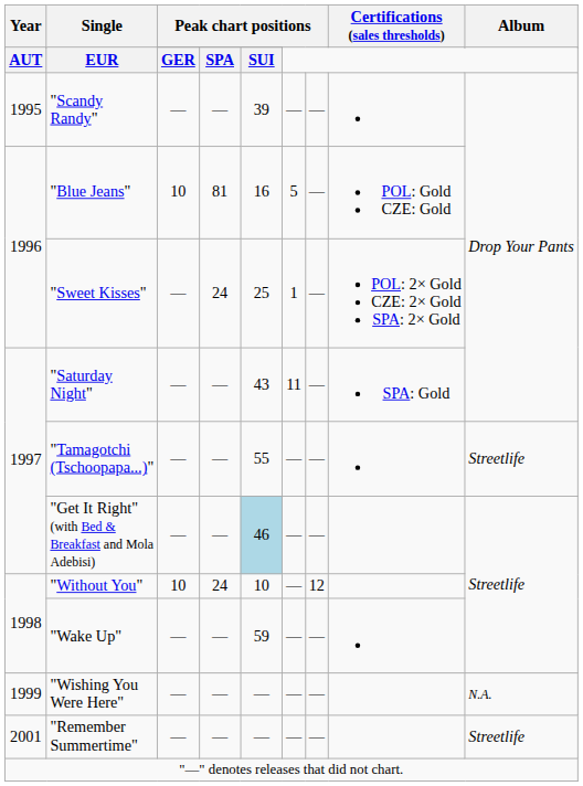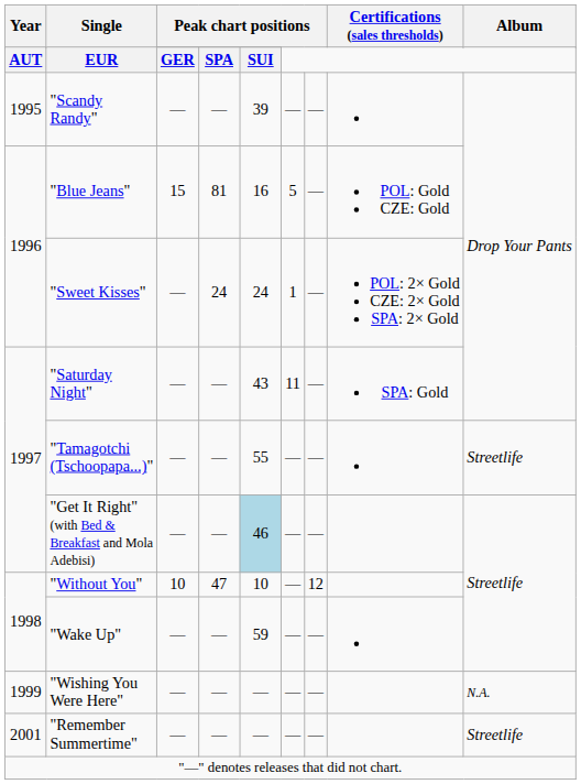 <table class="wikitable" style="text-align:center;">
 <tr>
 <th rowspan="2">Year</th>
 <th rowspan="2">Single</th>
 <th colspan="5">Peak chart positions</th>
 <th rowspan="2"><a href='#'>Certifications</a><br><small>(<a href='#'>sales thresholds</a>)</small></th>
 <th rowspan="2">Album</th>
 </tr>
 <tr style="font-size:smaller;">
 </tr>
 <tr>
 <th width="35"><a href='#'>AUT</a><br></th>
 <th width="35"><a href='#'>EUR</a></th>
 <th width="35"><a href='#'>GER</a><br></th>
 <th width="35"><a href='#'>SPA</a><br></th>
 <th width="35"><a href='#'>SUI</a><br></th>
 </tr>
 <tr>
 <td>1995</td>
 <td align="left">"<a href='#'>Scandy Randy</a>"</td>
 <td>—</td>
 <td>—</td>
 <td>39</td>
 <td>—</td>
 <td>—</td>
 <td><br><ul><li></li></ul></td>
 <td align="left" rowspan="4"><em>Drop Your Pants</em></td>
 </tr>
 <tr>
 <td rowspan="2">1996</td>
 <td align="left">"<a href='#'>Blue Jeans</a>"</td>
-<td>10</td>
+<td>15</td>
 <td>81</td>
 <td>16</td>
 <td>5</td>
 <td>—</td>
 <td><br><ul><li><a href='#'>POL</a>: Gold</li><li>CZE: Gold</li></ul></td>
 </tr>
 <tr>
 <td align="left">"<a href='#'>Sweet Kisses</a>"</td>
 <td>—</td>
 <td>24</td>
-<td>25</td>
+<td>24</td>
 <td>1</td>
 <td>—</td>
 <td><br><ul><li><a href='#'>POL</a>: 2× Gold</li><li>CZE: 2× Gold</li><li><a href='#'>SPA</a>: 2× Gold</li></ul></td>
 </tr>
 <tr>
 <td rowspan="3">1997</td>
 <td align="left">"<a href='#'>Saturday Night</a>"</td>
 <td>—</td>
 <td>—</td>
 <td>43</td>
 <td>11</td>
 <td>—</td>
 <td><br><ul><li><a href='#'>SPA</a>: Gold</li></ul></td>
 </tr>
 <tr>
 <td align="left">"<a href='#'>Tamagotchi (Tschoopapa...)</a>"</td>
 <td>—</td>
 <td>—</td>
 <td>55</td>
 <td>—</td>
 <td>—</td>
 <td><br><ul><li></li></ul></td>
 <td align="left"><em>Streetlife</em></td>
 </tr>
 <tr>
 <td align="left">"Get It Right" <small>(with <a href='#'>Bed & Breakfast</a> and Mola Adebisi)</small></td>
 <td>—</td>
 <td>—</td>
 <td style="background: lightblue;">46</td>
 <td>—</td>
 <td>—</td>
 <td></td>
 <td align="left" rowspan="3"><em>Streetlife</em></td>
 </tr>
 <tr>
 <td rowspan="2">1998</td>
 <td align="left">"<a href='#'>Without You</a>"</td>
 <td>10</td>
-<td>24</td>
+<td>47</td>
 <td>10</td>
 <td>—</td>
 <td>12</td>
 <td></td>
 </tr>
 <tr>
 <td align="left">"Wake Up"</td>
 <td>—</td>
 <td>—</td>
 <td>59</td>
 <td>—</td>
 <td>—</td>
 <td><br><ul><li></li></ul></td>
 </tr>
 <tr>
 <td>1999</td>
 <td align="left">"Wishing You Were Here"</td>
 <td>—</td>
 <td>—</td>
 <td>—</td>
 <td>—</td>
 <td>—</td>
 <td></td>
 <td align="left"><em><small>N.A.</small></em></td>
 </tr>
 <tr>
 <td>2001</td>
 <td align="left">"Remember Summertime"</td>
 <td>—</td>
 <td>—</td>
 <td>—</td>
 <td>—</td>
 <td>—</td>
 <td></td>
 <td align="left"><em>Streetlife</em></td>
 </tr>
 <tr>
 <td colspan="18" style="font-size:90%;">"—" denotes releases that did not chart.</td>
 </tr>
 </table>
